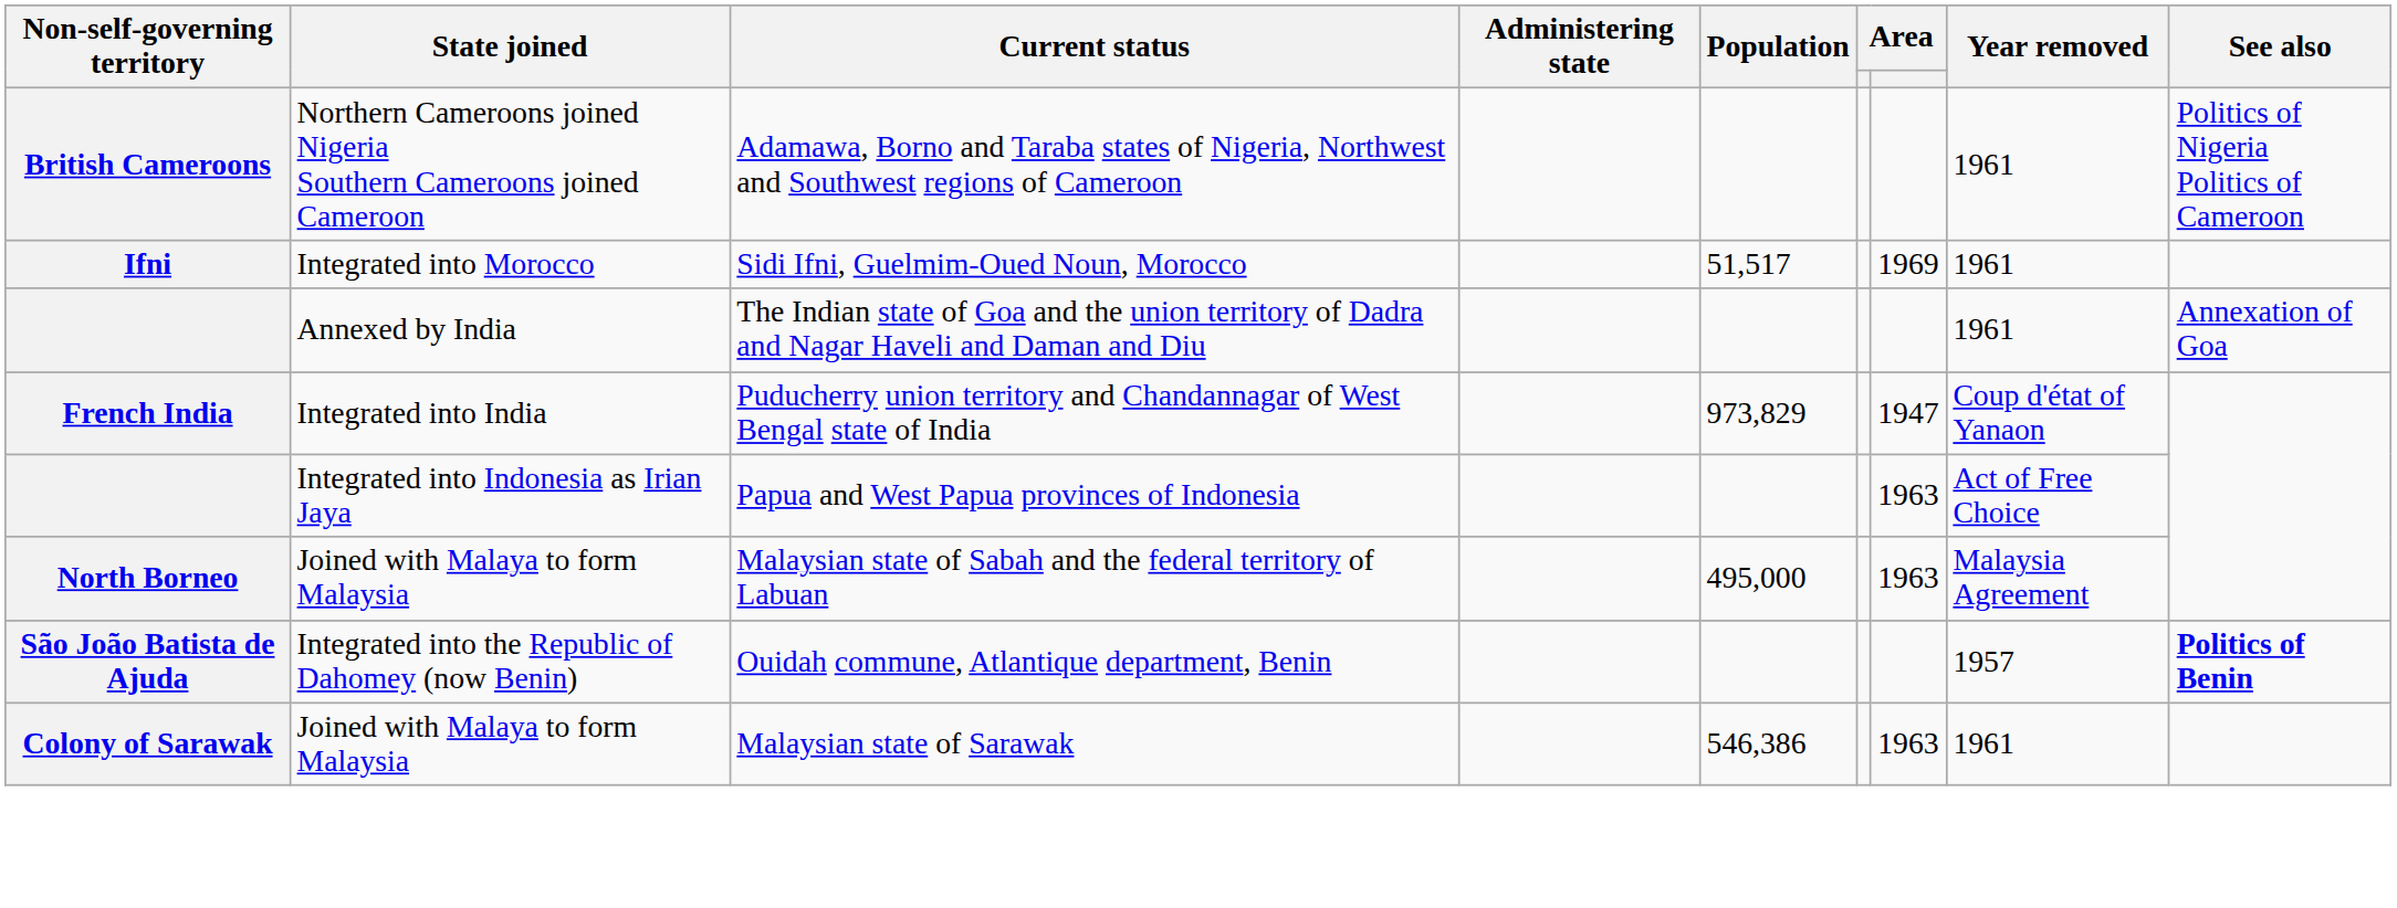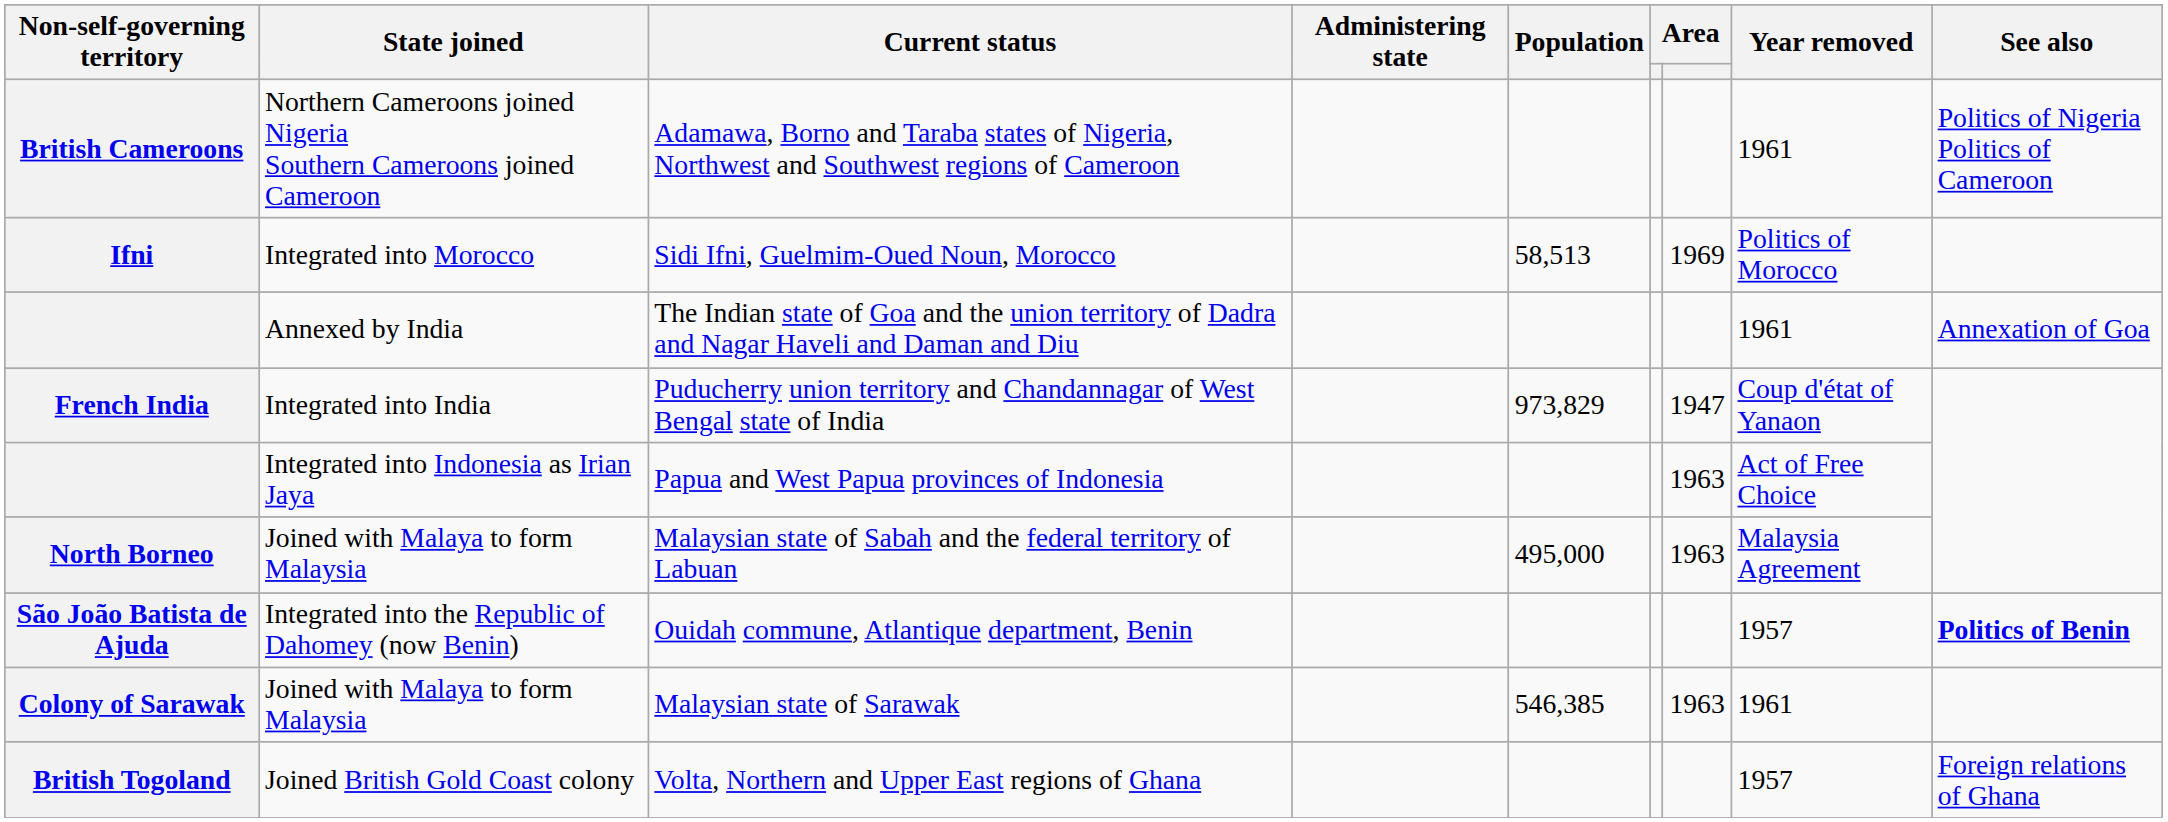 <table class="wikitable sortable sticky-header-multi plainrowheaders">
 <tr>
 <th scope="col" rowspan="2">Non-self-governing territory</th>
 <th scope="col" rowspan="2">State joined</th>
 <th scope="col" rowspan="2">Current status</th>
 <th scope="col" rowspan="2">Administering state</th>
 <th scope="col" rowspan="2">Population</th>
 <th scope="colgroup" colspan="2">Area</th>
 <th scope="col" rowspan="2">Year removed</th>
 <th scope="col" rowspan="2">See also</th>
 </tr>
 <tr>
 <th scope="col"></th>
 <th scope="col"></th>
 </tr>
 <tr>
 <th scope="row" data-sort-value="Cameroons"> <a href='#'>British Cameroons</a></th>
 <td>Northern Cameroons joined <a href='#'>Nigeria</a><br><a href='#'>Southern Cameroons</a> joined <a href='#'>Cameroon</a></td>
 <td><a href='#'>Adamawa</a>, <a href='#'>Borno</a> and <a href='#'>Taraba</a> <a href='#'>states</a> of <a href='#'>Nigeria</a>, <a href='#'>Northwest</a> and <a href='#'>Southwest</a> <a href='#'>regions</a> of <a href='#'>Cameroon</a></td>
 <td></td>
 <td></td>
 <td></td>
 <td></td>
 <td>1961</td>
 <td><a href='#'>Politics of Nigeria</a><br><a href='#'>Politics of Cameroon</a></td>
 </tr>
 <tr>
 <th scope="row" data-sort-value="Ifni"> <a href='#'>Ifni</a></th>
 <td>Integrated into <a href='#'>Morocco</a></td>
 <td><a href='#'>Sidi Ifni</a>, <a href='#'>Guelmim-Oued Noun</a>, <a href='#'>Morocco</a></td>
 <td></td>
-<td>51,517</td>
+<td>58,513</td>
 <td></td>
 <td>1969</td>
-<td>1961</td>
+<td><a href='#'>Politics of Morocco</a></td>
 </tr>
 <tr>
 <th scope="row" data-sort-value="India"></th>
 <td>Annexed by India</td>
 <td>The Indian <a href='#'>state</a> of <a href='#'>Goa</a> and the <a href='#'>union territory</a> of <a href='#'>Dadra and Nagar Haveli and Daman and Diu</a></td>
 <td></td>
 <td></td>
 <td></td>
 <td></td>
 <td>1961</td>
 <td><a href='#'>Annexation of Goa</a></td>
 </tr>
 <tr>
 <th scope="row" data-sort-value="India"> <a href='#'>French India</a></th>
 <td>Integrated into India</td>
 <td><a href='#'>Puducherry</a> <a href='#'>union territory</a> and <a href='#'>Chandannagar</a> of <a href='#'>West Bengal</a> <a href='#'>state</a> of India</td>
 <td></td>
 <td>973,829</td>
 <td></td>
 <td>1947</td>
 <td><a href='#'>Coup d'état of Yanaon</a></td>
 </tr>
 <tr>
 <th scope="row" data-sort-value="New Guinea"></th>
 <td>Integrated into <a href='#'>Indonesia</a> as <a href='#'>Irian Jaya</a></td>
 <td><a href='#'>Papua</a> and <a href='#'>West Papua</a> <a href='#'>provinces of Indonesia</a></td>
 <td></td>
 <td></td>
 <td></td>
 <td>1963</td>
 <td><a href='#'>Act of Free Choice</a></td>
 </tr>
 <tr>
 <th scope="row" data-sort-value="North Borneo"> <a href='#'>North Borneo</a></th>
 <td>Joined with <a href='#'>Malaya</a> to form <a href='#'>Malaysia</a></td>
 <td><a href='#'>Malaysian state</a> of <a href='#'>Sabah</a> and the <a href='#'>federal territory</a> of <a href='#'>Labuan</a></td>
 <td></td>
 <td>495,000</td>
 <td></td>
 <td>1963</td>
 <td><a href='#'>Malaysia Agreement</a></td>
 </tr>
 <tr>
 <th scope="row" data-sort-value="Sao Joao Baptista"> <a href='#'>São João Batista de Ajuda</a></th>
 <td>Integrated into the <a href='#'>Republic of Dahomey</a> (now <a href='#'>Benin</a>)</td>
 <td><a href='#'>Ouidah</a> <a href='#'>commune</a>, <a href='#'>Atlantique</a> <a href='#'>department</a>, <a href='#'>Benin</a></td>
 <td></td>
 <td></td>
 <td></td>
 <td></td>
 <td>1957</td>
 <td><strong><a href='#'>Politics of Benin</a></strong></td>
 </tr>
 <tr>
 <th scope="row" data-sort-value="Sarawak"> <a href='#'>Colony of Sarawak</a></th>
 <td>Joined with <a href='#'>Malaya</a> to form <a href='#'>Malaysia</a></td>
 <td><a href='#'>Malaysian state</a> of <a href='#'>Sarawak</a></td>
 <td></td>
-<td>546,386</td>
+<td>546,385</td>
 <td></td>
 <td>1963</td>
 <td>1961</td>
 </tr>
+<tr>
+<th scope="row" data-sort-value="Togoland"> <a href='#'>British Togoland</a></th>
+<td>Joined <a href='#'>British Gold Coast</a> colony</td>
+<td><a href='#'>Volta</a>, <a href='#'>Northern</a> and <a href='#'>Upper East</a> regions of <a href='#'>Ghana</a></td>
+<td></td>
+<td></td>
+<td></td>
+<td></td>
+<td>1957</td>
+<td><a href='#'>Foreign relations of Ghana</a></td>
+</tr>
 </table>
